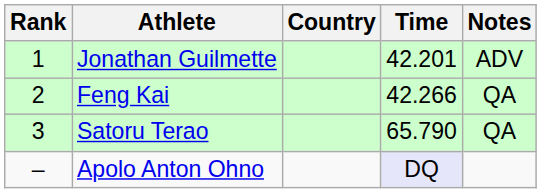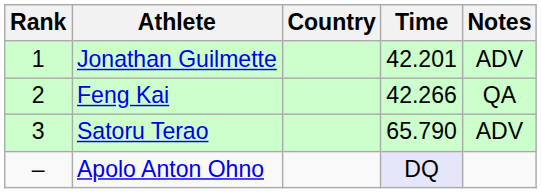 <table class="wikitable sortable" style="text-align:center">
 <tr>
 <th>Rank</th>
 <th>Athlete</th>
 <th>Country</th>
 <th>Time</th>
 <th>Notes</th>
 </tr>
 <tr bgcolor=ccffcc>
 <td>1</td>
 <td align=left><a href='#'>Jonathan Guilmette</a></td>
 <td align=left></td>
 <td>42.201</td>
 <td>ADV</td>
 </tr>
 <tr bgcolor=ccffcc>
 <td>2</td>
 <td align=left><a href='#'>Feng Kai</a></td>
 <td align=left></td>
 <td>42.266</td>
 <td>QA</td>
 </tr>
 <tr bgcolor=ccffcc>
 <td>3</td>
 <td align=left><a href='#'>Satoru Terao</a></td>
 <td align=left></td>
 <td>65.790</td>
-<td>QA</td>
+<td>ADV</td>
 </tr>
 <tr>
 <td>–</td>
 <td align=left><a href='#'>Apolo Anton Ohno</a></td>
 <td align=left></td>
 <td style="background: lavender;">DQ</td>
 <td></td>
 </tr>
 </table>
